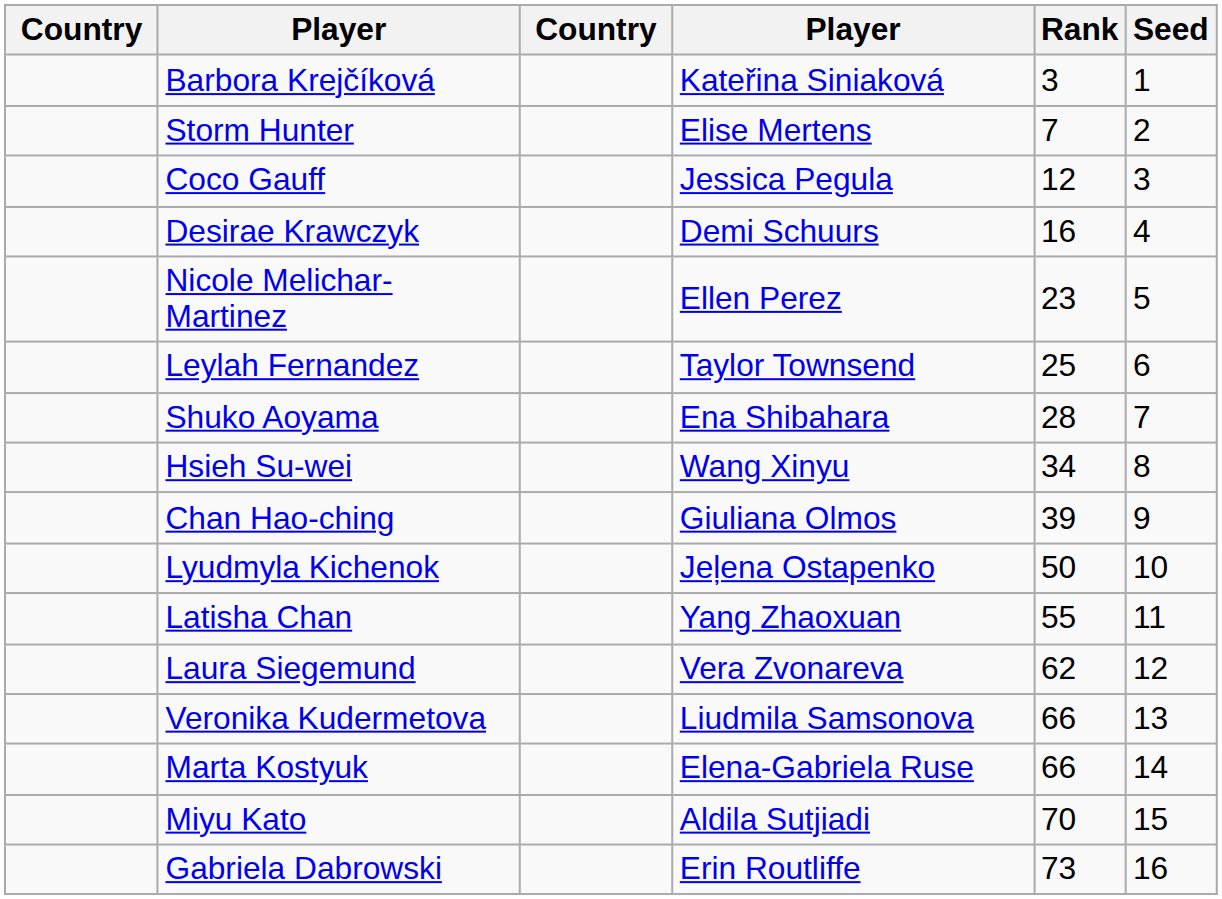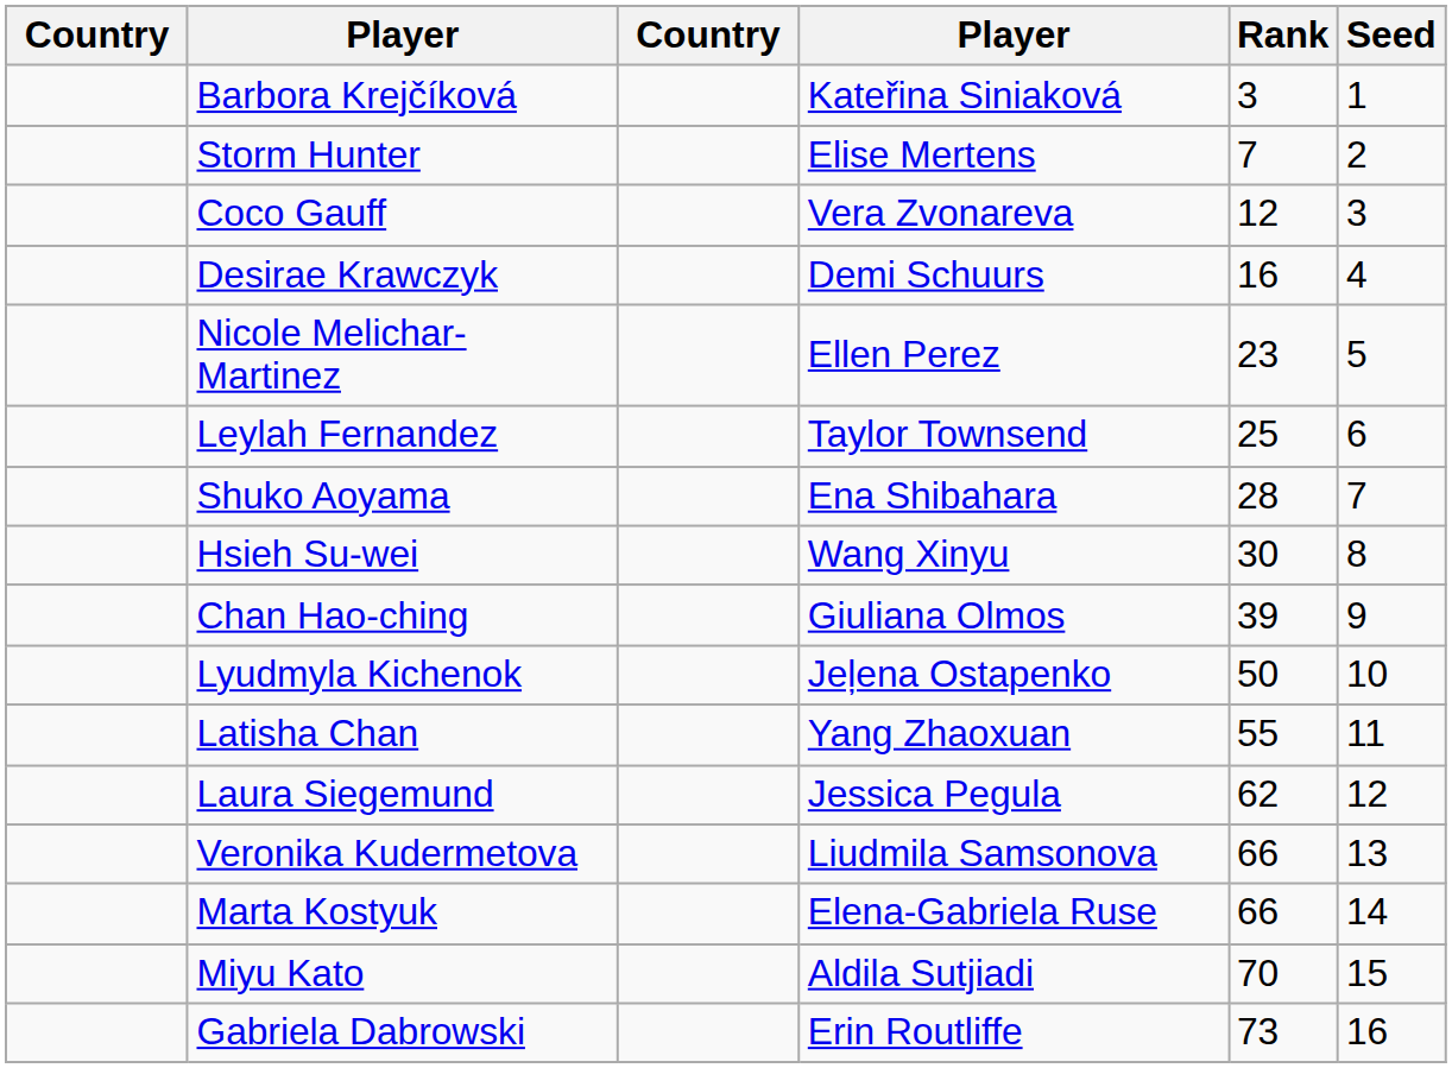 <table class="sortable wikitable">
 <tr>
 <th width="70">Country</th>
 <th width="175">Player</th>
 <th width="70">Country</th>
 <th width="175">Player</th>
 <th>Rank</th>
 <th>Seed</th>
 </tr>
 <tr>
 <td></td>
 <td><a href='#'>Barbora Krejčíková</a></td>
 <td></td>
 <td><a href='#'>Kateřina Siniaková</a></td>
 <td>3</td>
 <td>1</td>
 </tr>
 <tr>
 <td></td>
 <td><a href='#'>Storm Hunter</a></td>
 <td></td>
 <td><a href='#'>Elise Mertens</a></td>
 <td>7</td>
 <td>2</td>
 </tr>
 <tr>
 <td></td>
 <td><a href='#'>Coco Gauff</a></td>
 <td></td>
-<td><a href='#'>Jessica Pegula</a></td>
+<td><a href='#'>Vera Zvonareva</a></td>
 <td>12</td>
 <td>3</td>
 </tr>
 <tr>
 <td></td>
 <td><a href='#'>Desirae Krawczyk</a></td>
 <td></td>
 <td><a href='#'>Demi Schuurs</a></td>
 <td>16</td>
 <td>4</td>
 </tr>
 <tr>
 <td></td>
 <td><a href='#'>Nicole Melichar-Martinez</a></td>
 <td></td>
 <td><a href='#'>Ellen Perez</a></td>
 <td>23</td>
 <td>5</td>
 </tr>
 <tr>
 <td></td>
 <td><a href='#'>Leylah Fernandez</a></td>
 <td></td>
 <td><a href='#'>Taylor Townsend</a></td>
 <td>25</td>
 <td>6</td>
 </tr>
 <tr>
 <td></td>
 <td><a href='#'>Shuko Aoyama</a></td>
 <td></td>
 <td><a href='#'>Ena Shibahara</a></td>
 <td>28</td>
 <td>7</td>
 </tr>
 <tr>
 <td></td>
 <td><a href='#'>Hsieh Su-wei</a></td>
 <td></td>
 <td><a href='#'>Wang Xinyu</a></td>
-<td>34</td>
+<td>30</td>
 <td>8</td>
 </tr>
 <tr>
 <td></td>
 <td><a href='#'>Chan Hao-ching</a></td>
 <td></td>
 <td><a href='#'>Giuliana Olmos</a></td>
 <td>39</td>
 <td>9</td>
 </tr>
 <tr>
 <td></td>
 <td><a href='#'>Lyudmyla Kichenok</a></td>
 <td></td>
 <td><a href='#'>Jeļena Ostapenko</a></td>
 <td>50</td>
 <td>10</td>
 </tr>
 <tr>
 <td></td>
 <td><a href='#'>Latisha Chan</a></td>
 <td></td>
 <td><a href='#'>Yang Zhaoxuan</a></td>
 <td>55</td>
 <td>11</td>
 </tr>
 <tr>
 <td></td>
 <td><a href='#'>Laura Siegemund</a></td>
 <td></td>
-<td><a href='#'>Vera Zvonareva</a></td>
+<td><a href='#'>Jessica Pegula</a></td>
 <td>62</td>
 <td>12</td>
 </tr>
 <tr>
 <td></td>
 <td><a href='#'>Veronika Kudermetova</a></td>
 <td></td>
 <td><a href='#'>Liudmila Samsonova</a></td>
 <td>66</td>
 <td>13</td>
 </tr>
 <tr>
 <td></td>
 <td><a href='#'>Marta Kostyuk</a></td>
 <td></td>
 <td><a href='#'>Elena-Gabriela Ruse</a></td>
 <td>66</td>
 <td>14</td>
 </tr>
 <tr>
 <td></td>
 <td><a href='#'>Miyu Kato</a></td>
 <td></td>
 <td><a href='#'>Aldila Sutjiadi</a></td>
 <td>70</td>
 <td>15</td>
 </tr>
 <tr>
 <td></td>
 <td><a href='#'>Gabriela Dabrowski</a></td>
 <td></td>
 <td><a href='#'>Erin Routliffe</a></td>
 <td>73</td>
 <td>16</td>
 </tr>
 </table>
